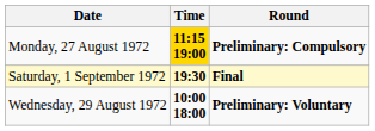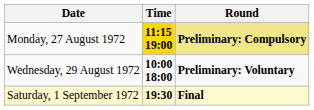 <table class="wikitable">
 <tr>
 <th>Date</th>
 <th>Time</th>
 <th>Round</th>
 </tr>
 <tr>
 <td>Monday, 27 August 1972</td>
 <td style="background: gold;"><strong>11:15</strong><br><strong>19:00</strong></td>
-<td><strong>Preliminary: Compulsory</strong></td>
+<td style="background: khaki;"><strong>Preliminary: Compulsory</strong></td>
+</tr>
+<tr>
+<td>Wednesday, 29 August 1972</td>
+<td><strong>10:00</strong><br><strong>18:00</strong></td>
+<td><strong>Preliminary: Voluntary</strong></td>
 </tr>
 <tr style=background:lemonchiffon>
 <td>Saturday, 1 September 1972</td>
 <td><strong>19:30</strong></td>
 <td><strong>Final</strong></td>
 </tr>
-<tr>
-<td>Wednesday, 29 August 1972</td>
-<td><strong>10:00</strong><br><strong>18:00</strong></td>
-<td><strong>Preliminary: Voluntary</strong></td>
-</tr>
 </table>
